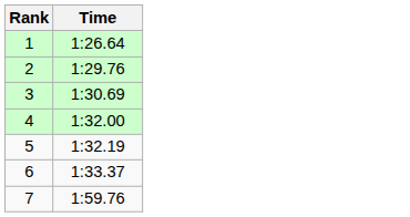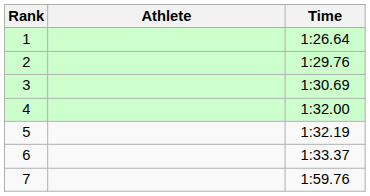 <table class=wikitable style="text-align:center">
 <tr>
 <th width=40>Rank</th>
+<th width=250>Athlete</th>
 <th width=80>Time</th>
 </tr>
 <tr bgcolor="ccffcc">
 <td>1</td>
+<td align=left></td>
 <td>1:26.64</td>
 </tr>
 <tr bgcolor="ccffcc">
 <td>2</td>
+<td align=left></td>
 <td>1:29.76</td>
 </tr>
 <tr bgcolor="ccffcc">
 <td>3</td>
+<td align=left></td>
 <td>1:30.69</td>
 </tr>
 <tr bgcolor="ccffcc">
 <td>4</td>
+<td align=left></td>
 <td>1:32.00</td>
 </tr>
 <tr>
 <td>5</td>
+<td align=left></td>
 <td>1:32.19</td>
 </tr>
 <tr>
 <td>6</td>
+<td align=left></td>
 <td>1:33.37</td>
 </tr>
 <tr>
 <td>7</td>
+<td align=left></td>
 <td>1:59.76</td>
 </tr>
 </table>
